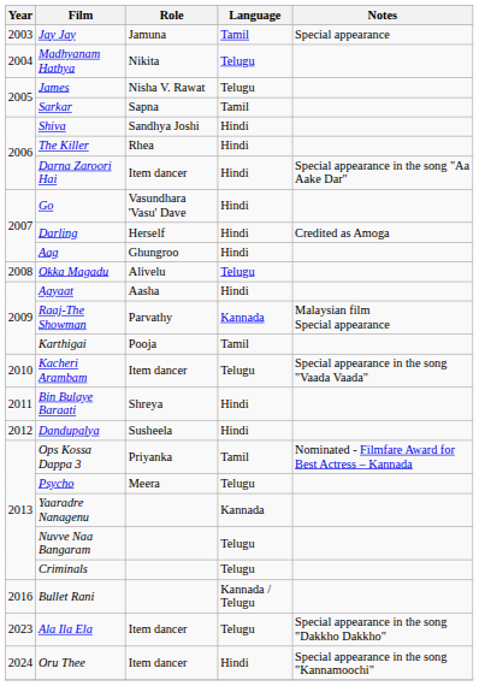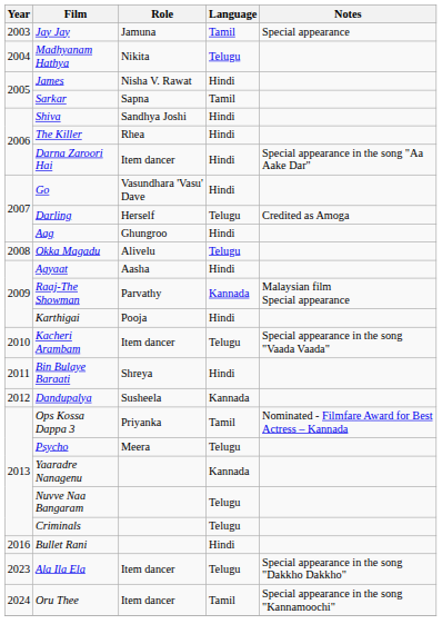 <table class="wikitable sortable">
 <tr style="background:#ccc; text-align:center;">
 <th>Year</th>
 <th>Film</th>
 <th>Role</th>
 <th>Language</th>
 <th>Notes</th>
 </tr>
 <tr>
 <td>2003</td>
 <td><em><a href='#'>Jay Jay</a></em></td>
 <td>Jamuna</td>
 <td><a href='#'>Tamil</a></td>
 <td>Special appearance</td>
 </tr>
 <tr>
 <td>2004</td>
 <td><em><a href='#'>Madhyanam Hathya</a></em></td>
 <td>Nikita</td>
 <td><a href='#'>Telugu</a></td>
 <td></td>
 </tr>
 <tr>
 <td rowspan="2">2005</td>
 <td><em><a href='#'>James</a></em></td>
 <td>Nisha V. Rawat</td>
-<td>Telugu</td>
+<td>Hindi</td>
 <td></td>
 </tr>
 <tr>
 <td><em><a href='#'>Sarkar</a></em></td>
 <td>Sapna</td>
 <td>Tamil</td>
 <td></td>
 </tr>
 <tr>
 <td rowspan="3">2006</td>
 <td><em><a href='#'>Shiva</a></em></td>
 <td>Sandhya Joshi</td>
 <td>Hindi</td>
 <td></td>
 </tr>
 <tr>
 <td><em><a href='#'>The Killer</a></em></td>
 <td>Rhea</td>
 <td>Hindi</td>
 <td></td>
 </tr>
 <tr>
 <td><em><a href='#'>Darna Zaroori Hai</a></em></td>
 <td>Item dancer</td>
 <td>Hindi</td>
 <td>Special appearance in the song "Aa Aake Dar"</td>
 </tr>
 <tr>
 <td rowspan="3">2007</td>
 <td><em><a href='#'>Go</a></em></td>
 <td>Vasundhara 'Vasu' Dave</td>
 <td>Hindi</td>
 <td></td>
 </tr>
 <tr>
 <td><em><a href='#'>Darling</a></em></td>
 <td>Herself</td>
-<td>Hindi</td>
+<td>Telugu</td>
 <td>Credited as Amoga</td>
 </tr>
 <tr>
 <td><em><a href='#'>Aag</a></em></td>
 <td>Ghungroo</td>
 <td>Hindi</td>
 <td></td>
 </tr>
 <tr>
 <td>2008</td>
 <td><em><a href='#'>Okka Magadu</a></em></td>
 <td>Alivelu</td>
 <td><a href='#'>Telugu</a></td>
 <td></td>
 </tr>
 <tr>
 <td rowspan="3">2009</td>
 <td><em><a href='#'>Agyaat</a></em></td>
 <td>Aasha</td>
 <td>Hindi</td>
 <td></td>
 </tr>
 <tr>
 <td><em><a href='#'>Raaj-The Showman</a></em></td>
 <td>Parvathy</td>
 <td><a href='#'>Kannada</a></td>
 <td>Malaysian film<br>Special appearance</td>
 </tr>
 <tr>
 <td><em>Karthigai</em></td>
 <td>Pooja</td>
-<td>Tamil</td>
+<td>Hindi</td>
 <td></td>
 </tr>
 <tr>
 <td>2010</td>
 <td><em><a href='#'>Kacheri Arambam</a></em></td>
 <td>Item dancer</td>
 <td>Telugu</td>
 <td>Special appearance in the song "Vaada Vaada"</td>
 </tr>
 <tr>
 <td>2011</td>
 <td><em><a href='#'>Bin Bulaye Baraati</a></em></td>
 <td>Shreya</td>
 <td>Hindi</td>
 <td></td>
 </tr>
 <tr>
 <td>2012</td>
 <td><em><a href='#'>Dandupalya</a></em></td>
 <td>Susheela</td>
-<td>Hindi</td>
+<td>Kannada</td>
 <td></td>
 </tr>
 <tr>
 <td rowspan="5">2013</td>
 <td><em>Ops Kossa Dappa 3</em></td>
 <td>Priyanka</td>
 <td>Tamil</td>
 <td>Nominated - <a href='#'>Filmfare Award for Best Actress – Kannada</a></td>
 </tr>
 <tr>
 <td><em><a href='#'>Psycho</a></em></td>
 <td>Meera</td>
 <td>Telugu</td>
 <td></td>
 </tr>
 <tr>
 <td><em>Yaaradre Nanagenu</em></td>
 <td></td>
 <td>Kannada</td>
 <td></td>
 </tr>
 <tr>
 <td><em>Nuvve Naa Bangaram</em></td>
 <td></td>
 <td>Telugu</td>
 <td></td>
 </tr>
 <tr>
 <td><em>Criminals</em></td>
 <td></td>
 <td>Telugu</td>
 <td></td>
 </tr>
 <tr>
 <td>2016</td>
 <td><em>Bullet Rani</em></td>
 <td></td>
-<td>Kannada / Telugu</td>
+<td>Hindi</td>
 <td></td>
 </tr>
 <tr>
 <td>2023</td>
 <td><em><a href='#'>Ala Ila Ela</a></em></td>
 <td>Item dancer</td>
 <td>Telugu</td>
 <td>Special appearance in the song "Dakkho Dakkho"</td>
 </tr>
 <tr>
 <td>2024</td>
 <td><em>Oru Thee</em></td>
 <td>Item dancer</td>
-<td>Hindi</td>
+<td>Tamil</td>
 <td>Special appearance in the song "Kannamoochi"</td>
 </tr>
 <tr>
 </tr>
 </table>
